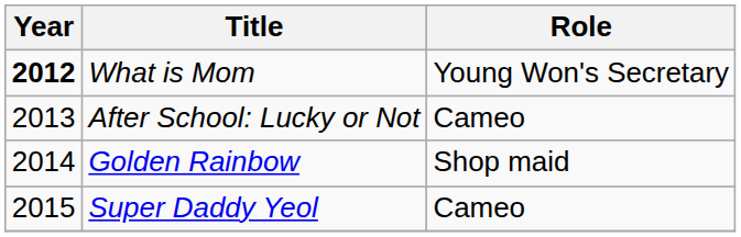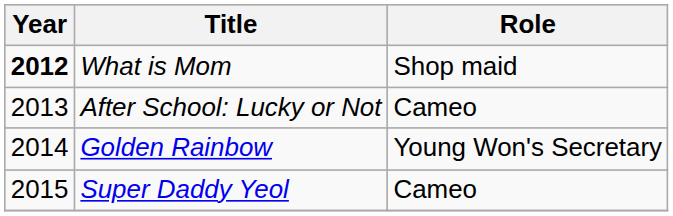 <table class="wikitable" border="1">
 <tr>
 <th>Year</th>
 <th>Title</th>
 <th>Role</th>
 </tr>
 <tr>
 <td rowspan=1 align="center"><strong>2012</strong></td>
 <td><em>What is Mom</em></td>
-<td>Young Won's Secretary</td>
+<td>Shop maid</td>
 </tr>
 <tr>
 <td rowspan=1 align="center">2013</td>
 <td><em>After School: Lucky or Not</em></td>
 <td>Cameo</td>
 </tr>
 <tr>
 <td rowspan=1 align="center">2014</td>
 <td><em><a href='#'>Golden Rainbow</a></em></td>
-<td>Shop maid</td>
+<td>Young Won's Secretary</td>
 </tr>
 <tr>
 <td rowspan=1 align="center">2015</td>
 <td><em><a href='#'>Super Daddy Yeol</a></em></td>
 <td>Cameo</td>
 </tr>
 <tr>
 </tr>
 </table>
